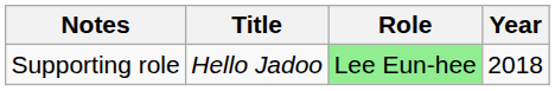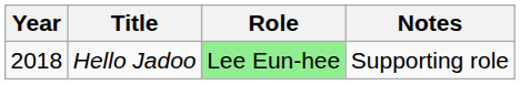 <table class="wikitable">
 <tr>
-<th>Notes</th>
+<th>Year</th>
 <th>Title</th>
 <th>Role</th>
-<th>Year</th>
+<th>Notes</th>
 </tr>
 <tr>
-<td>Supporting role</td>
+<td>2018</td>
 <td><em>Hello Jadoo</em></td>
 <td style="background: lightgreen;">Lee Eun-hee</td>
-<td>2018</td>
+<td>Supporting role</td>
 </tr>
 </table>
